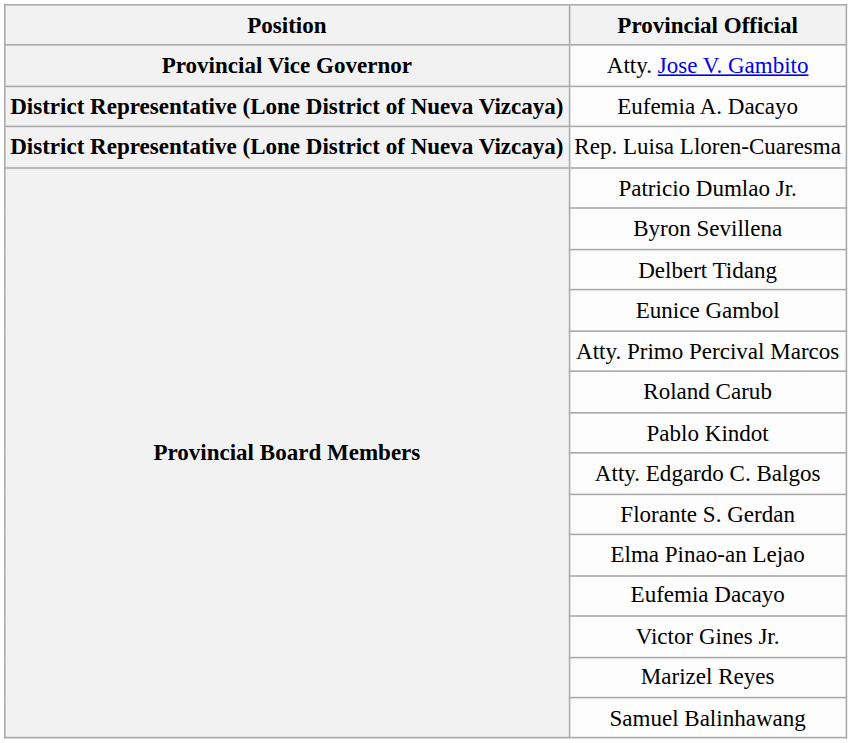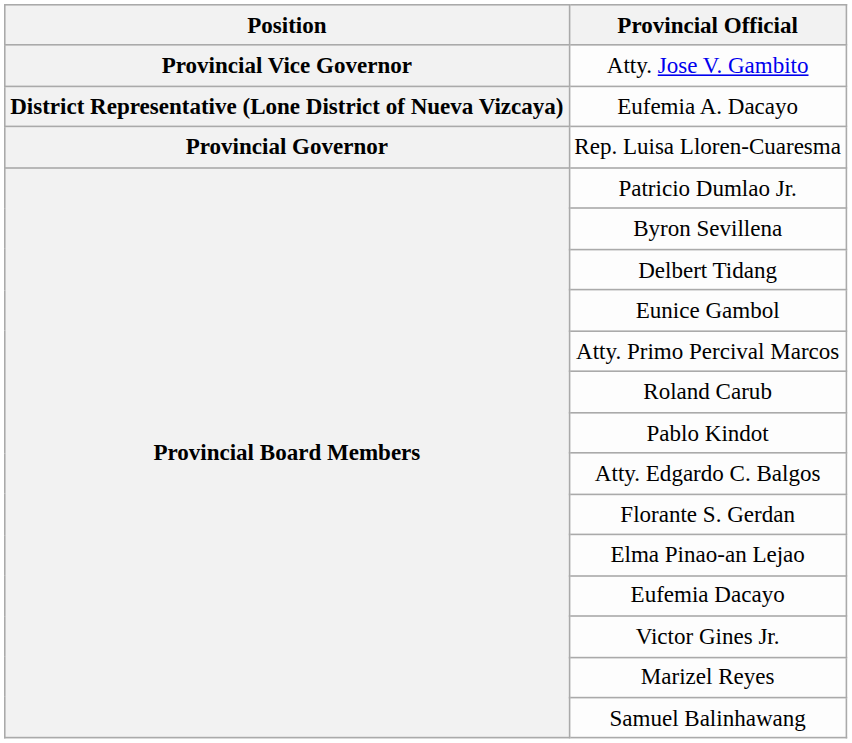 <table class="wikitable" style="font-size:90%;background-color:#FDFDFD;line-height:1.30em;">
 <tr>
 <th scope="col">Position</th>
 <th scope="col">Provincial Official</th>
 </tr>
 <tr>
 <th scope="row">Provincial Vice Governor</th>
 <td style="text-align:center;">Atty. <a href='#'>Jose V. Gambito</a></td>
 </tr>
 <tr>
 <th scope="row" rowspan=1>District Representative (Lone District of Nueva Vizcaya)</th>
 <td style="text-align:center;">Eufemia A. Dacayo</td>
 </tr>
 <tr>
-<th scope="row" rowspan=1>District Representative (Lone District of Nueva Vizcaya)</th>
+<th scope="row">Provincial Governor</th>
 <td style="text-align:center;">Rep. Luisa Lloren-Cuaresma</td>
 </tr>
 <tr>
 <th rowspan="14" scope="row">Provincial Board Members</th>
 <td style="text-align:center;">Patricio Dumlao Jr.</td>
 </tr>
 <tr>
 <td style="text-align:center;">Byron Sevillena</td>
 </tr>
 <tr>
 <td style="text-align:center;">Delbert Tidang</td>
 </tr>
 <tr>
 <td style="text-align:center;">Eunice Gambol</td>
 </tr>
 <tr>
 <td style="text-align:center;">Atty. Primo Percival Marcos</td>
 </tr>
 <tr>
 <td style="text-align:center;">Roland Carub</td>
 </tr>
 <tr>
 <td style="text-align:center;">Pablo Kindot</td>
 </tr>
 <tr>
 <td style="text-align:center;">Atty. Edgardo C. Balgos</td>
 </tr>
 <tr>
 <td style="text-align:center;">Florante S. Gerdan</td>
 </tr>
 <tr>
 <td style="text-align:center;">Elma Pinao-an Lejao</td>
 </tr>
 <tr>
 <td style="text-align:center;">Eufemia Dacayo</td>
 </tr>
 <tr>
 <td style="text-align:center;">Victor Gines Jr.</td>
 </tr>
 <tr>
 <td style="text-align:center;">Marizel Reyes</td>
 </tr>
 <tr>
 <td style="text-align:center;">Samuel Balinhawang</td>
 </tr>
 </table>
